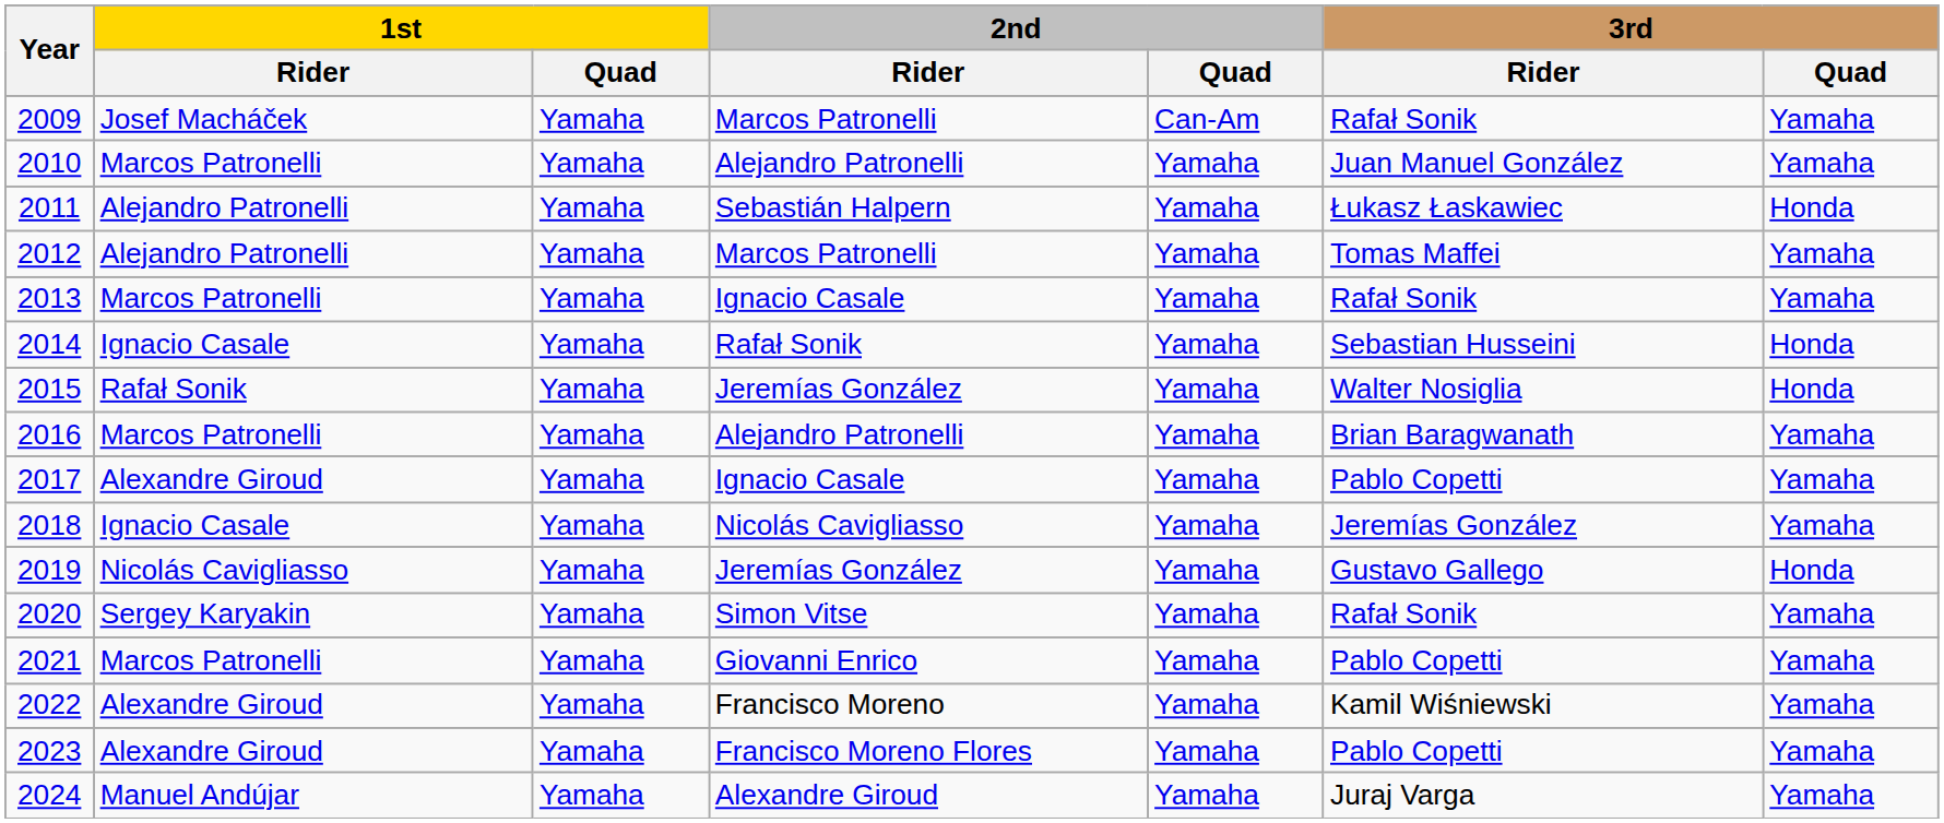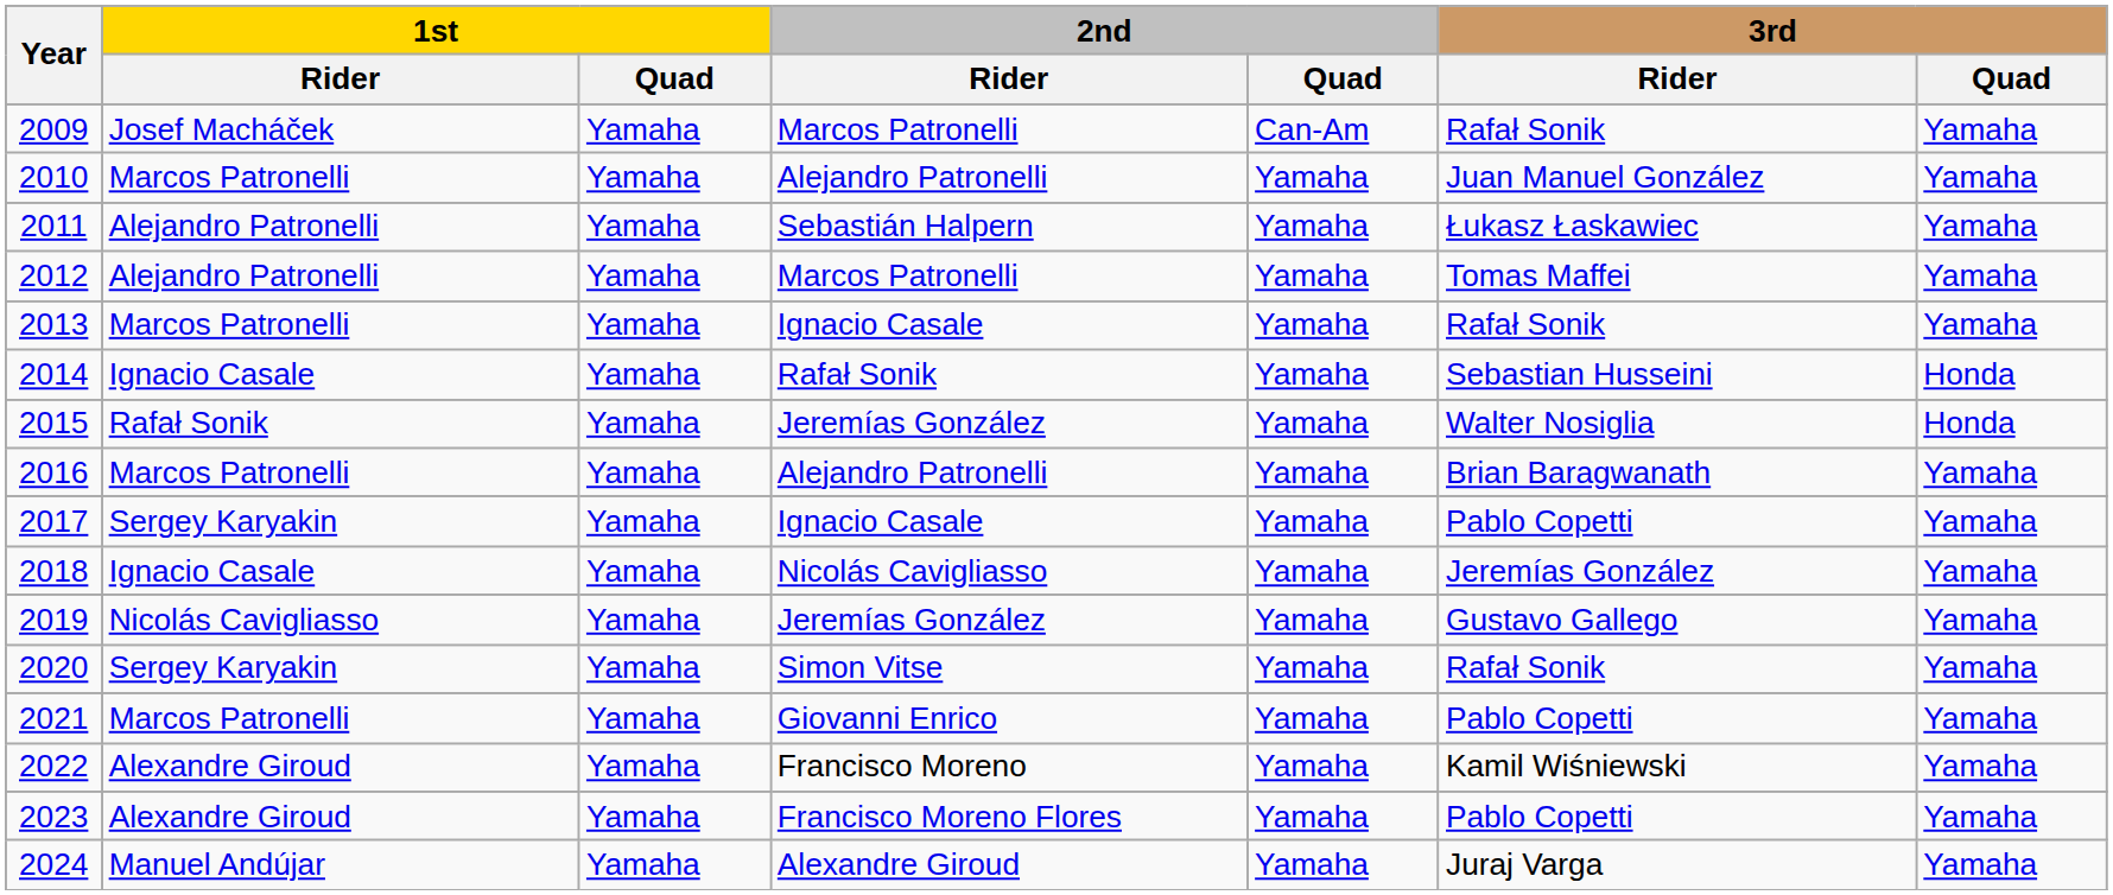 <table class="wikitable" style="font-size:85%; text-align:left;">
 <tr>
 <th rowspan=2 width=4%>Year</th>
 <th colspan=2 style="width:32%; background:gold">1st</th>
 <th colspan=2 style="width:32%; background:silver">2nd</th>
 <th colspan=2 style="width:32%; background:#cc9966">3rd</th>
 </tr>
 <tr>
 <th width=20%>Rider</th>
 <th width=8%>Quad</th>
 <th width=20%>Rider</th>
 <th width=8%>Quad</th>
 <th width=20%>Rider</th>
 <th width=8%>Quad</th>
 </tr>
 <tr>
 <td align=center><a href='#'>2009</a></td>
 <td> <a href='#'>Josef Macháček</a></td>
 <td><a href='#'>Yamaha</a></td>
 <td> <a href='#'>Marcos Patronelli</a></td>
 <td><a href='#'>Can-Am</a></td>
 <td> <a href='#'>Rafał Sonik</a></td>
 <td><a href='#'>Yamaha</a></td>
 </tr>
 <tr>
 <td align=center><a href='#'>2010</a></td>
 <td> <a href='#'>Marcos Patronelli</a></td>
 <td><a href='#'>Yamaha</a></td>
 <td> <a href='#'>Alejandro Patronelli</a></td>
 <td><a href='#'>Yamaha</a></td>
 <td> <a href='#'>Juan Manuel González</a></td>
 <td><a href='#'>Yamaha</a></td>
 </tr>
 <tr>
 <td align=center><a href='#'>2011</a></td>
 <td> <a href='#'>Alejandro Patronelli</a></td>
 <td><a href='#'>Yamaha</a></td>
 <td> <a href='#'>Sebastián Halpern</a></td>
 <td><a href='#'>Yamaha</a></td>
 <td> <a href='#'>Łukasz Łaskawiec</a></td>
-<td><a href='#'>Honda</a></td>
+<td><a href='#'>Yamaha</a></td>
 </tr>
 <tr>
 <td align=center><a href='#'>2012</a></td>
 <td> <a href='#'>Alejandro Patronelli</a></td>
 <td><a href='#'>Yamaha</a></td>
 <td> <a href='#'>Marcos Patronelli</a></td>
 <td><a href='#'>Yamaha</a></td>
 <td> <a href='#'>Tomas Maffei</a></td>
 <td><a href='#'>Yamaha</a></td>
 </tr>
 <tr>
 <td align=center><a href='#'>2013</a></td>
 <td> <a href='#'>Marcos Patronelli</a></td>
 <td><a href='#'>Yamaha</a></td>
 <td> <a href='#'>Ignacio Casale</a></td>
 <td><a href='#'>Yamaha</a></td>
 <td> <a href='#'>Rafał Sonik</a></td>
 <td><a href='#'>Yamaha</a></td>
 </tr>
 <tr>
 <td align=center><a href='#'>2014</a></td>
 <td> <a href='#'>Ignacio Casale</a></td>
 <td><a href='#'>Yamaha</a></td>
 <td> <a href='#'>Rafał Sonik</a></td>
 <td><a href='#'>Yamaha</a></td>
 <td> <a href='#'>Sebastian Husseini</a></td>
 <td><a href='#'>Honda</a></td>
 </tr>
 <tr>
 <td align=center><a href='#'>2015</a></td>
 <td> <a href='#'>Rafał Sonik</a></td>
 <td><a href='#'>Yamaha</a></td>
 <td> <a href='#'>Jeremías González</a></td>
 <td><a href='#'>Yamaha</a></td>
 <td> <a href='#'>Walter Nosiglia</a></td>
 <td><a href='#'>Honda</a></td>
 </tr>
 <tr>
 <td align=center><a href='#'>2016</a></td>
 <td> <a href='#'>Marcos Patronelli</a></td>
 <td><a href='#'>Yamaha</a></td>
 <td> <a href='#'>Alejandro Patronelli</a></td>
 <td><a href='#'>Yamaha</a></td>
 <td> <a href='#'>Brian Baragwanath</a></td>
 <td><a href='#'>Yamaha</a></td>
 </tr>
 <tr>
 <td align=center><a href='#'>2017</a></td>
-<td> <a href='#'>Alexandre Giroud</a></td>
+<td> <a href='#'>Sergey Karyakin</a></td>
 <td><a href='#'>Yamaha</a></td>
 <td> <a href='#'>Ignacio Casale</a></td>
 <td><a href='#'>Yamaha</a></td>
 <td> <a href='#'>Pablo Copetti</a></td>
 <td><a href='#'>Yamaha</a></td>
 </tr>
 <tr>
 <td align=center><a href='#'>2018</a></td>
 <td> <a href='#'>Ignacio Casale</a></td>
 <td><a href='#'>Yamaha</a></td>
 <td> <a href='#'>Nicolás Cavigliasso</a></td>
 <td><a href='#'>Yamaha</a></td>
 <td> <a href='#'>Jeremías González</a></td>
 <td><a href='#'>Yamaha</a></td>
 </tr>
 <tr>
 <td align=center><a href='#'>2019</a></td>
 <td> <a href='#'>Nicolás Cavigliasso</a></td>
 <td><a href='#'>Yamaha</a></td>
 <td> <a href='#'>Jeremías González</a></td>
 <td><a href='#'>Yamaha</a></td>
 <td> <a href='#'>Gustavo Gallego</a></td>
-<td><a href='#'>Honda</a></td>
+<td><a href='#'>Yamaha</a></td>
 </tr>
 <tr>
 <td align=center><a href='#'>2020</a></td>
 <td> <a href='#'>Sergey Karyakin</a></td>
 <td><a href='#'>Yamaha</a></td>
 <td> <a href='#'>Simon Vitse</a></td>
 <td><a href='#'>Yamaha</a></td>
 <td> <a href='#'>Rafał Sonik</a></td>
 <td><a href='#'>Yamaha</a></td>
 </tr>
 <tr>
 <td align=center><a href='#'>2021</a></td>
 <td> <a href='#'>Marcos Patronelli</a></td>
 <td><a href='#'>Yamaha</a></td>
 <td> <a href='#'>Giovanni Enrico</a></td>
 <td><a href='#'>Yamaha</a></td>
 <td> <a href='#'>Pablo Copetti</a></td>
 <td><a href='#'>Yamaha</a></td>
 </tr>
 <tr>
 <td align=center><a href='#'>2022</a></td>
 <td> <a href='#'>Alexandre Giroud</a></td>
 <td><a href='#'>Yamaha</a></td>
 <td> Francisco Moreno</td>
 <td><a href='#'>Yamaha</a></td>
 <td> Kamil Wiśniewski</td>
 <td><a href='#'>Yamaha</a></td>
 </tr>
 <tr>
 <td align=center><a href='#'>2023</a></td>
 <td> <a href='#'>Alexandre Giroud</a></td>
 <td><a href='#'>Yamaha</a></td>
 <td> <a href='#'>Francisco Moreno Flores</a></td>
 <td><a href='#'>Yamaha</a></td>
 <td> <a href='#'>Pablo Copetti</a></td>
 <td><a href='#'>Yamaha</a></td>
 </tr>
 <tr>
 <td align=center><a href='#'>2024</a></td>
 <td> <a href='#'>Manuel Andújar</a></td>
 <td><a href='#'>Yamaha</a></td>
 <td> <a href='#'>Alexandre Giroud</a></td>
 <td><a href='#'>Yamaha</a></td>
 <td> Juraj Varga</td>
 <td><a href='#'>Yamaha</a></td>
 </tr>
 </table>
